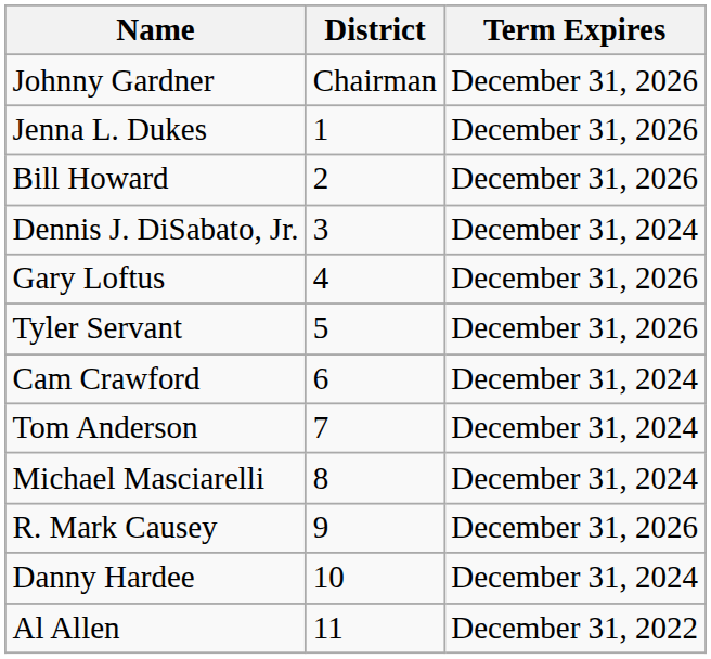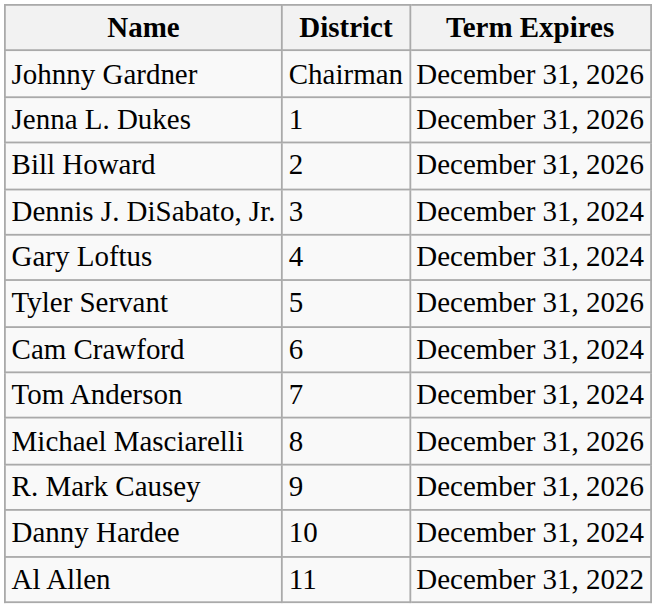 <table class="wikitable">
 <tr>
 <th>Name</th>
 <th>District</th>
 <th>Term Expires</th>
 </tr>
 <tr>
 <td>Johnny Gardner</td>
 <td>Chairman</td>
 <td>December 31, 2026</td>
 </tr>
 <tr>
 <td>Jenna L. Dukes</td>
 <td>1</td>
 <td>December 31, 2026</td>
 </tr>
 <tr>
 <td>Bill Howard</td>
 <td>2</td>
 <td>December 31, 2026</td>
 </tr>
 <tr>
 <td>Dennis J. DiSabato, Jr.</td>
 <td>3</td>
 <td>December 31, 2024</td>
 </tr>
 <tr>
 <td>Gary Loftus</td>
 <td>4</td>
-<td>December 31, 2026</td>
+<td>December 31, 2024</td>
 </tr>
 <tr>
 <td>Tyler Servant</td>
 <td>5</td>
 <td>December 31, 2026</td>
 </tr>
 <tr>
 <td>Cam Crawford</td>
 <td>6</td>
 <td>December 31, 2024</td>
 </tr>
 <tr>
 <td>Tom Anderson</td>
 <td>7</td>
 <td>December 31, 2024</td>
 </tr>
 <tr>
 <td>Michael Masciarelli</td>
 <td>8</td>
-<td>December 31, 2024</td>
+<td>December 31, 2026</td>
 </tr>
 <tr>
 <td>R. Mark Causey</td>
 <td>9</td>
 <td>December 31, 2026</td>
 </tr>
 <tr>
 <td>Danny Hardee</td>
 <td>10</td>
 <td>December 31, 2024</td>
 </tr>
 <tr>
 <td>Al Allen</td>
 <td>11</td>
 <td>December 31, 2022</td>
 </tr>
 </table>
